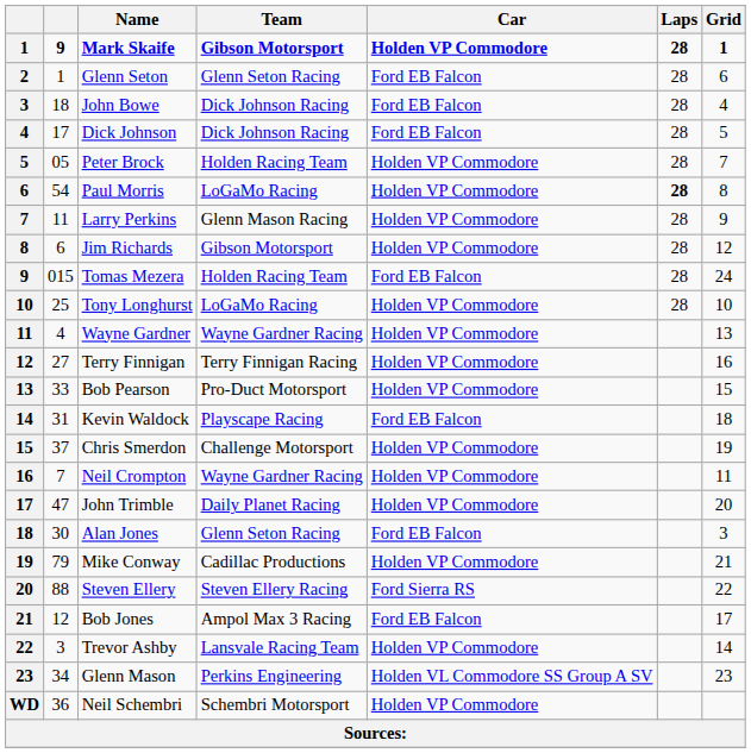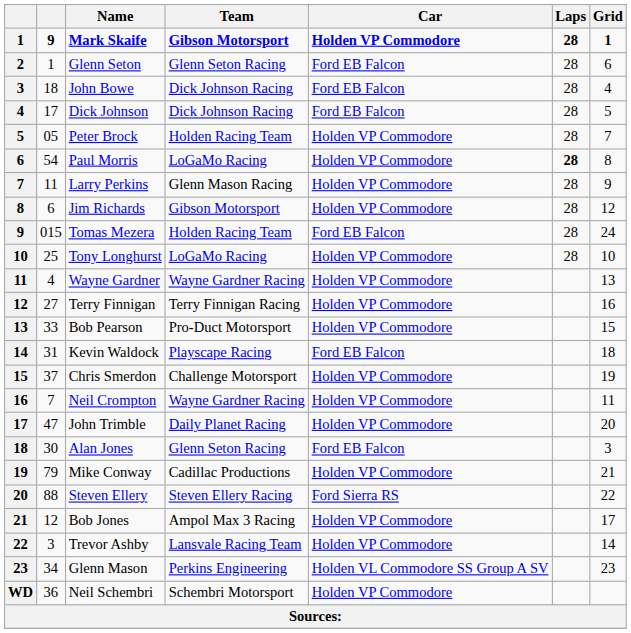 <table class="wikitable" style="font-size: 85%">
 <tr>
 <th></th>
 <th></th>
 <th>Name</th>
 <th>Team</th>
 <th>Car</th>
 <th>Laps</th>
 <th>Grid</th>
 </tr>
 <tr>
 <th>1</th>
 <td align="center"><strong>9</strong></td>
 <td> <strong><a href='#'>Mark Skaife</a></strong></td>
 <td><strong><a href='#'>Gibson Motorsport</a></strong></td>
 <td><strong><a href='#'>Holden VP Commodore</a></strong></td>
 <td align="center"><strong>28</strong></td>
 <td align="center"><strong>1</strong></td>
 </tr>
 <tr>
 <th>2</th>
 <td align="center">1</td>
 <td> <a href='#'>Glenn Seton</a></td>
 <td><a href='#'>Glenn Seton Racing</a></td>
 <td><a href='#'>Ford EB Falcon</a></td>
 <td align="center">28</td>
 <td align="center">6</td>
 </tr>
 <tr>
 <th>3</th>
 <td align="center">18</td>
 <td> <a href='#'>John Bowe</a></td>
 <td><a href='#'>Dick Johnson Racing</a></td>
 <td><a href='#'>Ford EB Falcon</a></td>
 <td align="center">28</td>
 <td align="center">4</td>
 </tr>
 <tr>
 <th>4</th>
 <td align="center">17</td>
 <td> <a href='#'>Dick Johnson</a></td>
 <td><a href='#'>Dick Johnson Racing</a></td>
 <td><a href='#'>Ford EB Falcon</a></td>
 <td align="center">28</td>
 <td align="center">5</td>
 </tr>
 <tr>
 <th>5</th>
 <td align="center">05</td>
 <td> <a href='#'>Peter Brock</a></td>
 <td><a href='#'>Holden Racing Team</a></td>
 <td><a href='#'>Holden VP Commodore</a></td>
 <td align="center">28</td>
 <td align="center">7</td>
 </tr>
 <tr>
 <th>6</th>
 <td align="center">54</td>
 <td> <a href='#'>Paul Morris</a></td>
 <td><a href='#'>LoGaMo Racing</a></td>
 <td><a href='#'>Holden VP Commodore</a></td>
 <td align="center"><strong>28</strong></td>
 <td align="center">8</td>
 </tr>
 <tr>
 <th>7</th>
 <td align="center">11</td>
 <td> <a href='#'>Larry Perkins</a></td>
 <td>Glenn Mason Racing</td>
 <td><a href='#'>Holden VP Commodore</a></td>
 <td align="center">28</td>
 <td align="center">9</td>
 </tr>
 <tr>
 <th>8</th>
 <td align="center">6</td>
 <td> <a href='#'>Jim Richards</a></td>
 <td><a href='#'>Gibson Motorsport</a></td>
 <td><a href='#'>Holden VP Commodore</a></td>
 <td align="center">28</td>
 <td align="center">12</td>
 </tr>
 <tr>
 <th>9</th>
 <td align="center">015</td>
 <td> <a href='#'>Tomas Mezera</a></td>
 <td><a href='#'>Holden Racing Team</a></td>
 <td><a href='#'>Ford EB Falcon</a></td>
 <td align="center">28</td>
 <td align="center">24 </td>
 </tr>
 <tr>
 <th>10</th>
 <td align="center">25</td>
 <td> <a href='#'>Tony Longhurst</a></td>
 <td><a href='#'>LoGaMo Racing</a></td>
 <td><a href='#'>Holden VP Commodore</a></td>
 <td align="center">28</td>
 <td align="center">10</td>
 </tr>
 <tr>
 <th>11</th>
 <td align="center">4</td>
 <td> <a href='#'>Wayne Gardner</a></td>
 <td><a href='#'>Wayne Gardner Racing</a></td>
 <td><a href='#'>Holden VP Commodore</a></td>
 <td align="center"></td>
 <td align="center">13</td>
 </tr>
 <tr>
 <th>12</th>
 <td align="center">27</td>
 <td> Terry Finnigan</td>
 <td>Terry Finnigan Racing</td>
 <td><a href='#'>Holden VP Commodore</a></td>
 <td align="center"></td>
 <td align="center">16</td>
 </tr>
 <tr>
 <th>13</th>
 <td align="center">33</td>
 <td> Bob Pearson</td>
 <td>Pro-Duct Motorsport</td>
 <td><a href='#'>Holden VP Commodore</a></td>
 <td align="center"></td>
 <td align="center">15</td>
 </tr>
 <tr>
 <th>14</th>
 <td align="center">31</td>
 <td> Kevin Waldock</td>
 <td><a href='#'>Playscape Racing</a></td>
 <td><a href='#'>Ford EB Falcon</a></td>
 <td align="center"></td>
 <td align="center">18</td>
 </tr>
 <tr>
 <th>15</th>
 <td align="center">37</td>
 <td> Chris Smerdon</td>
 <td>Challenge Motorsport</td>
 <td><a href='#'>Holden VP Commodore</a></td>
 <td align="center"></td>
 <td align="center">19</td>
 </tr>
 <tr>
 <th>16</th>
 <td align="center">7</td>
 <td> <a href='#'>Neil Crompton</a></td>
 <td><a href='#'>Wayne Gardner Racing</a></td>
 <td><a href='#'>Holden VP Commodore</a></td>
 <td align="center"></td>
 <td align="center">11</td>
 </tr>
 <tr>
 <th>17</th>
 <td align="center">47</td>
 <td> John Trimble</td>
 <td><a href='#'>Daily Planet Racing</a></td>
 <td><a href='#'>Holden VP Commodore</a></td>
 <td align="center"></td>
 <td align="center">20</td>
 </tr>
 <tr>
 <th>18</th>
 <td align="center">30</td>
 <td> <a href='#'>Alan Jones</a></td>
 <td><a href='#'>Glenn Seton Racing</a></td>
 <td><a href='#'>Ford EB Falcon</a></td>
 <td align="center"></td>
 <td align="center">3</td>
 </tr>
 <tr>
 <th>19</th>
 <td align="center">79</td>
 <td> Mike Conway</td>
 <td>Cadillac Productions</td>
 <td><a href='#'>Holden VP Commodore</a></td>
 <td align="center"></td>
 <td align="center">21</td>
 </tr>
 <tr>
 <th>20</th>
 <td align="center">88</td>
 <td> <a href='#'>Steven Ellery</a></td>
 <td><a href='#'>Steven Ellery Racing</a></td>
 <td><a href='#'>Ford Sierra RS</a></td>
 <td align="center"></td>
 <td align="center">22</td>
 </tr>
 <tr>
 <th>21</th>
 <td align="center">12</td>
 <td> Bob Jones</td>
 <td>Ampol Max 3 Racing</td>
-<td><a href='#'>Ford EB Falcon</a></td>
+<td><a href='#'>Holden VP Commodore</a></td>
 <td align="center"></td>
 <td align="center">17</td>
 </tr>
 <tr>
 <th>22</th>
 <td align="center">3</td>
 <td> Trevor Ashby</td>
 <td><a href='#'>Lansvale Racing Team</a></td>
 <td><a href='#'>Holden VP Commodore</a></td>
 <td align="center"></td>
 <td align="center">14</td>
 </tr>
 <tr>
 <th>23</th>
 <td align="center">34</td>
 <td> Glenn Mason</td>
 <td><a href='#'>Perkins Engineering</a></td>
 <td><a href='#'>Holden VL Commodore SS Group A SV</a></td>
 <td align="center"></td>
 <td align="center">23</td>
 </tr>
 <tr>
 <th>WD</th>
 <td align="center">36</td>
 <td> Neil Schembri</td>
 <td>Schembri Motorsport</td>
 <td><a href='#'>Holden VP Commodore</a></td>
 <td align="center"></td>
 <td align="center"></td>
 </tr>
 <tr>
 <th colspan="7">Sources:</th>
 </tr>
 <tr>
 </tr>
 </table>
